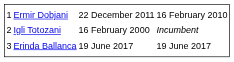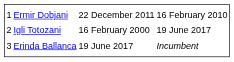 <table cellpadding="0" cellspacing="3" style="border:1px solid #000000; font-size:88%; line-height: 1.5em;">
 <tr>
 <td><strong></strong></td>
 <td><strong></strong></td>
 <td colspan="2"></td>
 </tr>
 <tr>
 <td align="center">1</td>
 <td><a href='#'>Ermir Dobjani</a></td>
 <td>22 December 2011</td>
 <td>16 February 2010</td>
 </tr>
 <tr>
 <td align="center">2</td>
 <td><a href='#'>Igli Totozani</a></td>
 <td>16 February 2000</td>
-<td><em>Incumbent</em></td>
+<td>19 June 2017</td>
 </tr>
 <tr>
 <td align="center">3</td>
 <td><a href='#'>Erinda Ballanca</a></td>
 <td>19 June 2017</td>
-<td>19 June 2017</td>
+<td><em>Incumbent</em></td>
 </tr>
 <tr>
 </tr>
 </table>
